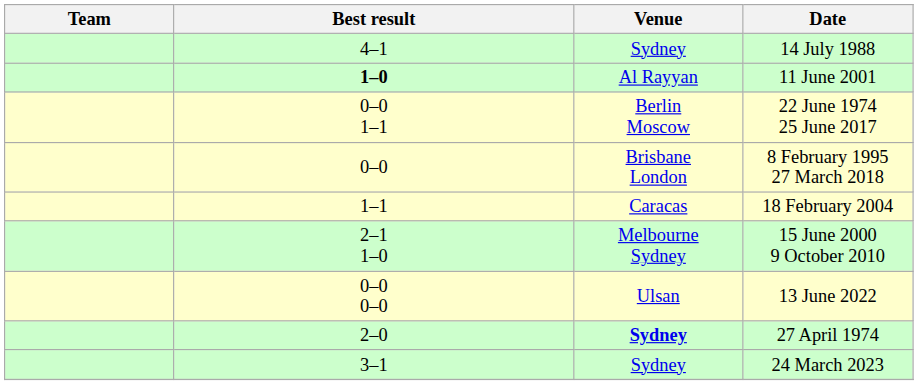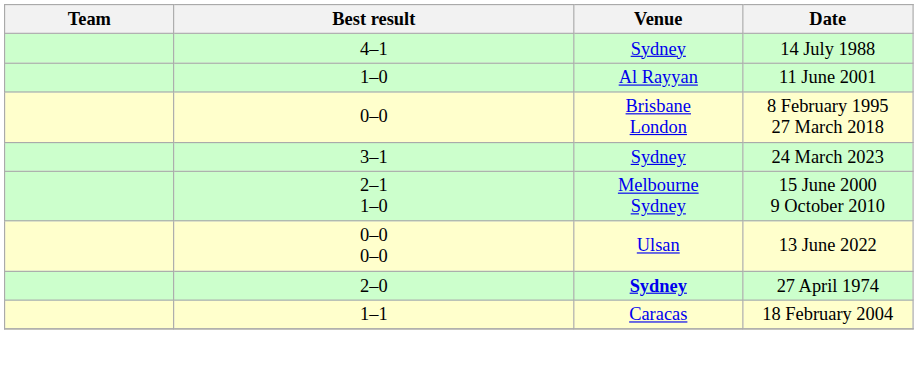 <table class="sortable wikitable" style="text-align:center;">
 <tr>
 <th width=140>Team<br></th>
 <th width=340>Best result<br></th>
 <th width=140>Venue<br></th>
 <th width=140>Date<br></th>
 </tr>
 <tr bgcolor=#CCFFCC>
 <td align="left"></td>
 <td> 4–1 </td>
 <td> <a href='#'>Sydney</a></td>
 <td>14 July 1988</td>
 </tr>
 <tr bgcolor=#CCFFCC>
 <td align="left"></td>
-<td><strong> 1–0 </strong></td>
+<td> 1–0 </td>
 <td> <a href='#'>Al Rayyan</a></td>
 <td>11 June 2001</td>
-</tr>
-<tr bgcolor=#FFFFCC>
-<td align="left"></td>
-<td> 0–0  <br>  1–1 </td>
-<td> <a href='#'>Berlin</a> <br>  <a href='#'>Moscow</a></td>
-<td>22 June 1974 <br> 25 June 2017</td>
 </tr>
 <tr bgcolor=#FFFFCC>
 <td align="left"></td>
 <td> 0–0 </td>
 <td> <a href='#'>Brisbane</a><br> <a href='#'>London</a></td>
 <td>8 February 1995<br>27 March 2018</td>
 </tr>
-<tr bgcolor=#FFFFCC>
+<tr bgcolor=#CCFFCC>
 <td align="left"></td>
-<td> 1–1 </td>
-<td> <a href='#'>Caracas</a></td>
-<td>18 February 2004</td>
+<td> 3–1 </td>
+<td> <a href='#'>Sydney</a></td>
+<td>24 March 2023</td>
 </tr>
 <tr bgcolor=#CCFFCC>
 <td align="left"></td>
 <td> 2–1  <br>  1–0 </td>
 <td> <a href='#'>Melbourne</a> <br>  <a href='#'>Sydney</a></td>
 <td>15 June 2000 <br> 9 October 2010</td>
 </tr>
 <tr bgcolor=#FFFFCC>
 <td align="left"></td>
 <td> 0–0 <br> 0–0 </td>
 <td> <a href='#'>Ulsan</a></td>
 <td>13 June 2022</td>
 </tr>
 <tr bgcolor=#CCFFCC>
 <td align="left"></td>
 <td> 2–0 </td>
 <td><strong> <a href='#'>Sydney</a></strong></td>
 <td>27 April 1974</td>
 </tr>
-<tr bgcolor=#CCFFCC>
+<tr bgcolor=#FFFFCC>
 <td align="left"></td>
-<td> 3–1 </td>
-<td> <a href='#'>Sydney</a></td>
-<td>24 March 2023</td>
+<td> 1–1 </td>
+<td> <a href='#'>Caracas</a></td>
+<td>18 February 2004</td>
 </tr>
 <tr class="sortbottom">
 </tr>
 </table>
